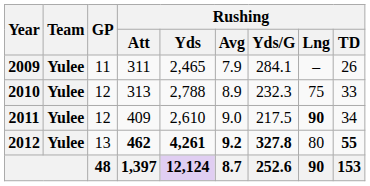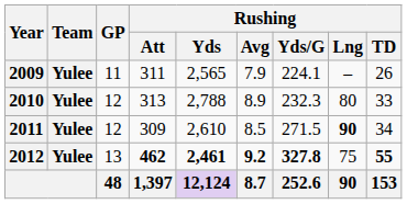 <table class="wikitable" style="text-align:center">
 <tr>
 <th rowspan="2">Year</th>
 <th rowspan="2">Team</th>
 <th rowspan="2">GP</th>
 <th colspan="6">Rushing</th>
 </tr>
 <tr>
 <th>Att</th>
 <th>Yds</th>
 <th>Avg</th>
 <th>Yds/G</th>
 <th>Lng</th>
 <th>TD</th>
 </tr>
 <tr>
 <th>2009</th>
 <th>Yulee</th>
 <td>11</td>
 <td>311</td>
-<td>2,465</td>
+<td>2,565</td>
 <td>7.9</td>
-<td>284.1</td>
+<td>224.1</td>
 <td>–</td>
 <td>26</td>
 </tr>
 <tr>
 <th>2010</th>
 <th>Yulee</th>
 <td>12</td>
 <td>313</td>
 <td>2,788</td>
 <td>8.9</td>
 <td>232.3</td>
-<td>75</td>
+<td>80</td>
 <td>33</td>
 </tr>
 <tr>
 <th>2011</th>
 <th>Yulee</th>
 <td>12</td>
-<td>409</td>
+<td>309</td>
 <td>2,610</td>
-<td>9.0</td>
-<td>217.5</td>
+<td>8.5</td>
+<td>271.5</td>
 <td><strong>90</strong></td>
 <td>34</td>
 </tr>
 <tr>
 <th>2012</th>
 <th>Yulee</th>
 <td>13</td>
 <td><strong>462</strong></td>
-<td><strong>4,261</strong></td>
+<td><strong>2,461</strong></td>
 <td><strong>9.2</strong></td>
 <td><strong>327.8</strong></td>
-<td>80</td>
+<td>75</td>
 <td><strong>55</strong></td>
 </tr>
 <tr>
 <th colspan="2"></th>
 <th>48</th>
 <th>1,397</th>
 <th style="background-color:#E0CEF2; width:3em">12,124</th>
 <th>8.7</th>
 <th>252.6</th>
 <th>90</th>
 <th>153</th>
 </tr>
 </table>
